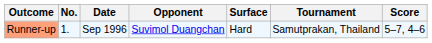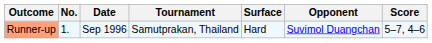 <table class="sortable wikitable" style=font-size:97%>
 <tr>
 <th>Outcome</th>
 <th>No.</th>
 <th>Date</th>
+<th>Tournament</th>
+<th>Surface</th>
 <th>Opponent</th>
-<th>Surface</th>
-<th>Tournament</th>
 <th>Score</th>
 </tr>
 <tr style="background:#f0f8ff;">
 <td style="background:#ffa07a;">Runner-up</td>
 <td>1.</td>
 <td>Sep 1996</td>
+<td>Samutprakan, Thailand</td>
+<td>Hard</td>
 <td> <a href='#'>Suvimol Duangchan</a></td>
-<td>Hard</td>
-<td>Samutprakan, Thailand</td>
 <td>5–7, 4–6</td>
 </tr>
 </table>
